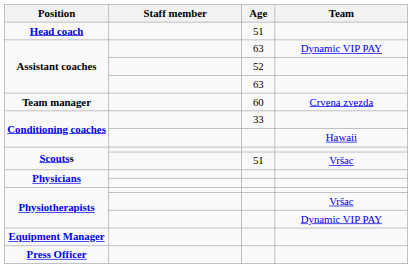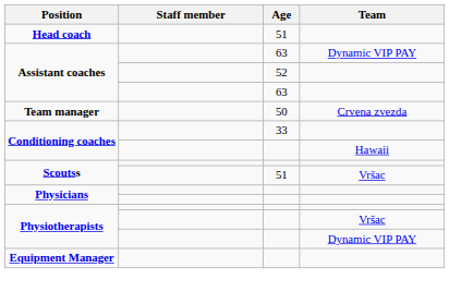 <table class="wikitable sortable" style="text-align:center; font-size:95%">
 <tr>
 <th scope="col" width="140px">Position</th>
 <th scope="col" width="180px">Staff member</th>
 <th scope="col" width="40px">Age</th>
 <th scope="col" width="180px">Team</th>
 </tr>
 <tr>
 <td><strong><a href='#'>Head coach</a></strong></td>
 <td> </td>
 <td>51</td>
 <td></td>
 </tr>
 <tr>
 <td rowspan=3><strong>Assistant coaches</strong></td>
 <td> </td>
 <td>63</td>
 <td> <a href='#'>Dynamic VIP PAY</a></td>
 </tr>
 <tr>
 <td> </td>
 <td>52</td>
 <td></td>
 </tr>
 <tr>
 <td> </td>
 <td>63</td>
 <td></td>
 </tr>
 <tr>
 <td><strong>Team manager</strong></td>
 <td> </td>
-<td>60</td>
+<td>50</td>
 <td> <a href='#'>Crvena zvezda</a></td>
 </tr>
 <tr>
 <td rowspan=2><strong><a href='#'>Conditioning coaches</a></strong></td>
 <td> </td>
 <td>33</td>
 <td></td>
 </tr>
 <tr>
 <td> </td>
 <td></td>
 <td> <a href='#'>Hawaii</a></td>
 </tr>
 <tr>
 <td rowspan=2><strong><a href='#'>Scouts</a>s</strong></td>
 <td> </td>
 <td></td>
 <td></td>
 </tr>
 <tr>
 <td> </td>
 <td>51</td>
 <td> <a href='#'>Vršac</a></td>
 </tr>
 <tr>
 <td rowspan=2><strong><a href='#'>Physicians</a></strong></td>
 <td> </td>
 <td></td>
 <td></td>
 </tr>
 <tr>
 <td> </td>
 <td></td>
 <td></td>
 </tr>
 <tr>
 <td rowspan=3><strong><a href='#'>Physiotherapists</a></strong></td>
 <td> </td>
 <td></td>
 <td></td>
 </tr>
 <tr>
 <td> </td>
 <td></td>
 <td> <a href='#'>Vršac</a></td>
 </tr>
 <tr>
 <td> </td>
 <td></td>
 <td> <a href='#'>Dynamic VIP PAY</a></td>
 </tr>
 <tr>
 <td><strong><a href='#'>Equipment Manager</a></strong></td>
 <td> </td>
 <td></td>
 <td></td>
 </tr>
-<tr>
-<td><strong><a href='#'>Press Officer</a></strong></td>
-<td> </td>
-<td></td>
-<td></td>
-</tr>
 </table>
